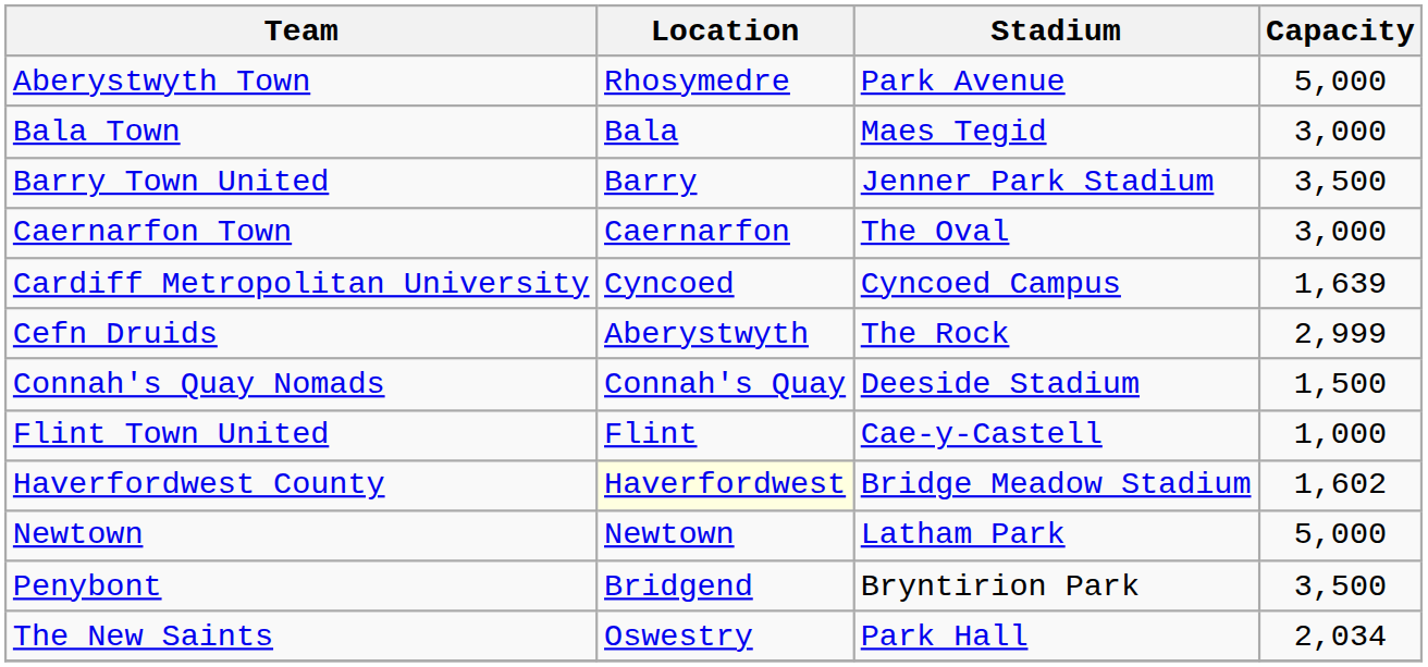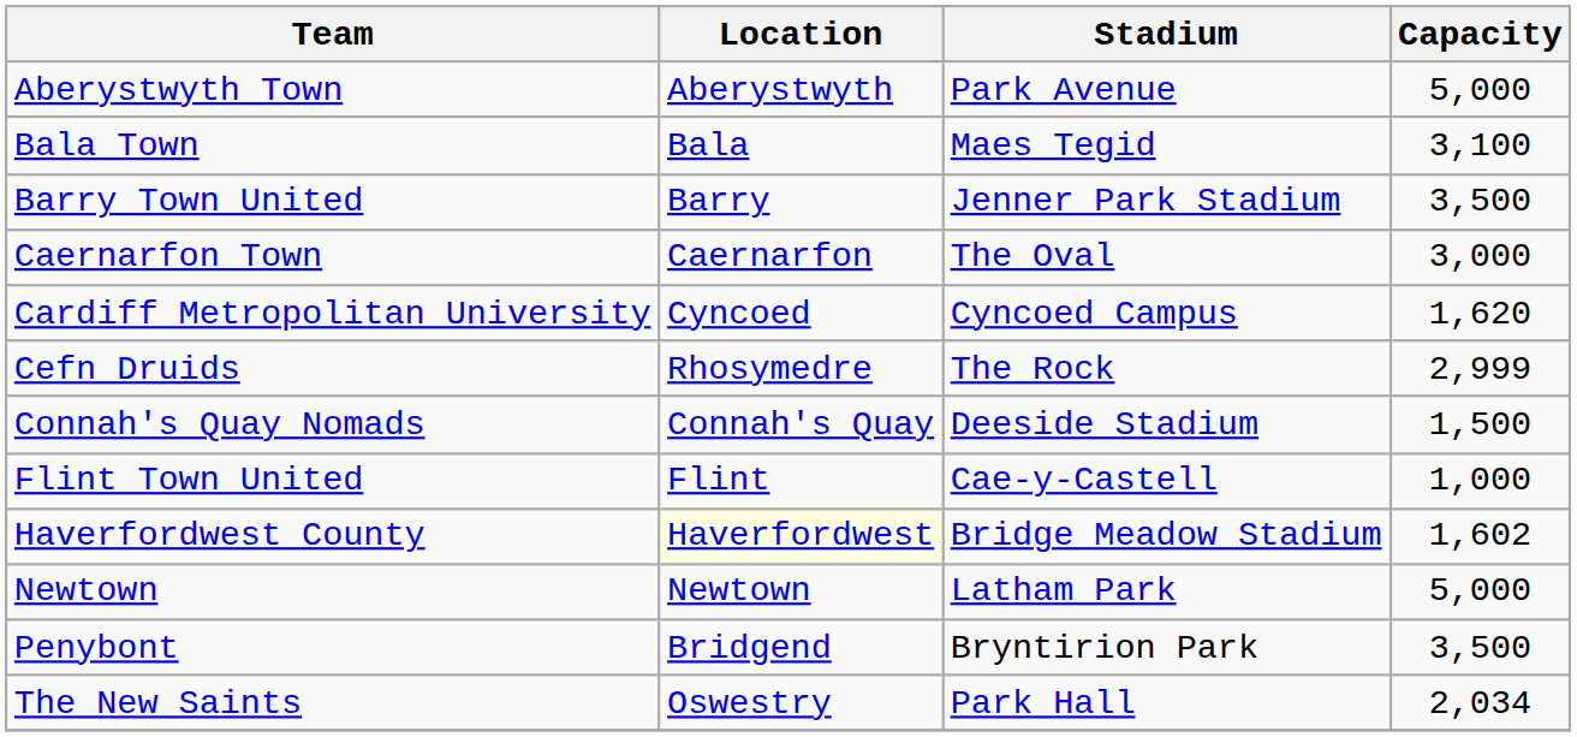 <table class="wikitable sortable">
 <tr>
 <th>Team</th>
 <th>Location</th>
 <th>Stadium</th>
 <th>Capacity</th>
 </tr>
 <tr>
 <td><a href='#'>Aberystwyth Town</a></td>
-<td><a href='#'>Rhosymedre</a></td>
+<td><a href='#'>Aberystwyth</a></td>
 <td><a href='#'>Park Avenue</a></td>
 <td align="center">5,000</td>
 </tr>
 <tr>
 <td><a href='#'>Bala Town</a></td>
 <td><a href='#'>Bala</a></td>
 <td><a href='#'>Maes Tegid</a></td>
-<td align="center">3,000</td>
+<td align="center">3,100</td>
 </tr>
 <tr>
 <td><a href='#'>Barry Town United</a></td>
 <td><a href='#'>Barry</a></td>
 <td><a href='#'>Jenner Park Stadium</a></td>
 <td align="center">3,500</td>
 </tr>
 <tr>
 <td><a href='#'>Caernarfon Town</a></td>
 <td><a href='#'>Caernarfon</a></td>
 <td><a href='#'>The Oval</a></td>
 <td align="center">3,000</td>
 </tr>
 <tr>
 <td><a href='#'>Cardiff Metropolitan University</a></td>
 <td><a href='#'>Cyncoed</a></td>
 <td><a href='#'>Cyncoed Campus</a></td>
-<td align="center">1,639</td>
+<td align="center">1,620</td>
 </tr>
 <tr>
 <td><a href='#'>Cefn Druids</a></td>
-<td><a href='#'>Aberystwyth</a></td>
+<td><a href='#'>Rhosymedre</a></td>
 <td><a href='#'>The Rock</a></td>
 <td align="center">2,999</td>
 </tr>
 <tr>
 <td><a href='#'>Connah's Quay Nomads</a></td>
 <td><a href='#'>Connah's Quay</a></td>
 <td><a href='#'>Deeside Stadium</a></td>
 <td align="center">1,500</td>
 </tr>
 <tr>
 <td><a href='#'>Flint Town United</a></td>
 <td><a href='#'>Flint</a></td>
 <td><a href='#'>Cae-y-Castell</a></td>
 <td align="center">1,000</td>
 </tr>
 <tr>
 <td><a href='#'>Haverfordwest County</a></td>
 <td style="background: lightyellow;"><a href='#'>Haverfordwest</a></td>
 <td><a href='#'>Bridge Meadow Stadium</a></td>
 <td align="center">1,602</td>
 </tr>
 <tr>
 <td><a href='#'>Newtown</a></td>
 <td><a href='#'>Newtown</a></td>
 <td><a href='#'>Latham Park</a></td>
 <td align="center">5,000</td>
 </tr>
 <tr>
 <td><a href='#'>Penybont</a></td>
 <td><a href='#'>Bridgend</a></td>
 <td>Bryntirion Park</td>
 <td align="center">3,500</td>
 </tr>
 <tr>
 <td><a href='#'>The New Saints</a></td>
 <td> <a href='#'>Oswestry</a></td>
 <td><a href='#'>Park Hall</a></td>
 <td align="center">2,034</td>
 </tr>
 <tr>
 </tr>
 </table>
